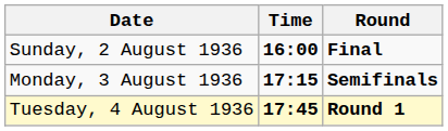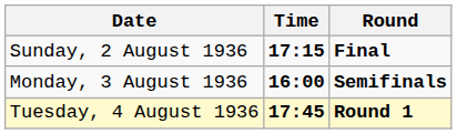 <table class="wikitable">
 <tr>
 <th>Date</th>
 <th>Time</th>
 <th>Round</th>
 </tr>
 <tr>
 <td>Sunday, 2 August 1936</td>
-<td><strong>16:00</strong></td>
+<td><strong>17:15</strong></td>
 <td><strong>Final</strong></td>
 </tr>
 <tr>
 <td>Monday, 3 August 1936</td>
-<td><strong>17:15</strong></td>
+<td><strong>16:00</strong></td>
 <td><strong>Semifinals</strong></td>
 </tr>
 <tr style=background:lemonchiffon>
 <td>Tuesday, 4 August 1936</td>
 <td><strong>17:45</strong></td>
 <td><strong>Round 1</strong></td>
 </tr>
 </table>
